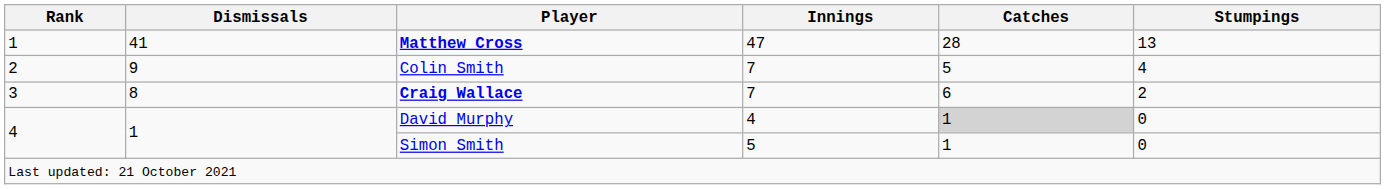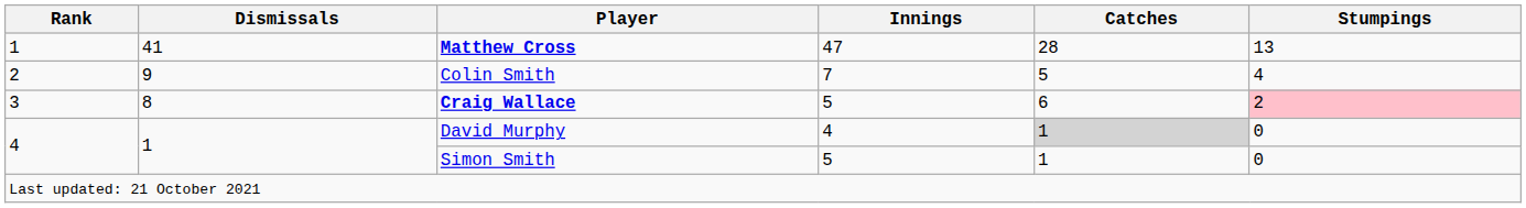 <table class="wikitable" style="width:90%;">
 <tr>
 <th>Rank</th>
 <th>Dismissals</th>
 <th>Player</th>
 <th>Innings</th>
 <th>Catches</th>
 <th>Stumpings</th>
 </tr>
 <tr>
 <td>1</td>
 <td>41</td>
 <td><strong><a href='#'>Matthew Cross</a></strong></td>
 <td>47</td>
 <td>28</td>
 <td>13</td>
 </tr>
 <tr>
 <td>2</td>
 <td>9</td>
 <td><a href='#'>Colin Smith</a></td>
 <td>7</td>
 <td>5</td>
 <td>4</td>
 </tr>
 <tr>
 <td>3</td>
 <td>8</td>
 <td><strong><a href='#'>Craig Wallace</a></strong></td>
-<td>7</td>
+<td>5</td>
 <td>6</td>
-<td>2</td>
+<td style="background: pink;">2</td>
 </tr>
 <tr>
 <td rowspan=2>4</td>
 <td rowspan=2>1</td>
 <td><a href='#'>David Murphy</a></td>
 <td>4</td>
 <td style="background: lightgrey;">1</td>
 <td>0</td>
 </tr>
 <tr>
 <td><a href='#'>Simon Smith</a></td>
 <td>5</td>
 <td>1</td>
 <td>0</td>
 </tr>
 <tr>
 <td colspan=6><small>Last updated: 21 October 2021</small></td>
 </tr>
 </table>
